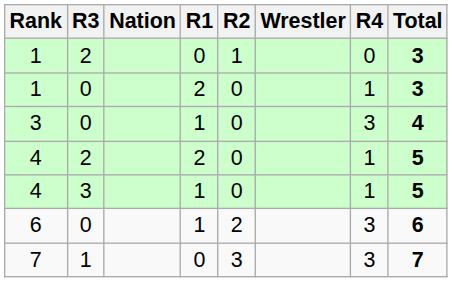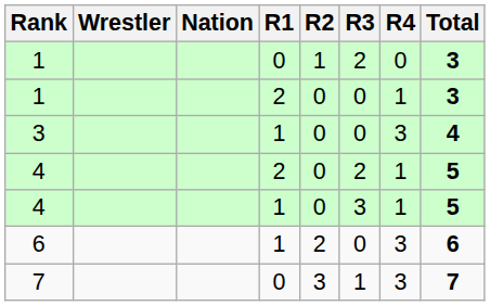 <table class="wikitable sortable" style="text-align:center;">
 <tr>
 <th>Rank</th>
-<th>R3</th>
+<th>Wrestler</th>
 <th>Nation</th>
 <th>R1</th>
 <th>R2</th>
-<th>Wrestler</th>
+<th>R3</th>
 <th>R4</th>
 <th>Total</th>
 </tr>
 <tr style="background:#cfc;">
 <td>1</td>
-<td>2</td>
+<td align=left></td>
 <td align=left></td>
 <td>0</td>
 <td>1</td>
-<td align=left></td>
+<td>2</td>
 <td>0</td>
 <td><strong>3</strong></td>
 </tr>
 <tr style="background:#cfc;">
 <td>1</td>
-<td>0</td>
+<td align=left></td>
 <td align=left></td>
 <td>2</td>
 <td>0</td>
-<td align=left></td>
+<td>0</td>
 <td>1</td>
 <td><strong>3</strong></td>
 </tr>
 <tr style="background:#cfc;">
 <td>3</td>
-<td>0</td>
+<td align=left></td>
 <td align=left></td>
 <td>1</td>
 <td>0</td>
-<td align=left></td>
+<td>0</td>
 <td>3</td>
 <td><strong>4</strong></td>
 </tr>
 <tr style="background:#cfc;">
 <td>4</td>
-<td>2</td>
+<td align=left></td>
 <td align=left></td>
 <td>2</td>
 <td>0</td>
-<td align=left></td>
+<td>2</td>
 <td>1</td>
 <td><strong>5</strong></td>
 </tr>
 <tr style="background:#cfc;">
 <td>4</td>
-<td>3</td>
+<td align=left></td>
 <td align=left></td>
 <td>1</td>
 <td>0</td>
-<td align=left></td>
+<td>3</td>
 <td>1</td>
 <td><strong>5</strong></td>
 </tr>
 <tr>
 <td>6</td>
-<td>0</td>
+<td align=left></td>
 <td align=left></td>
 <td>1</td>
 <td>2</td>
-<td align=left></td>
+<td>0</td>
 <td>3</td>
 <td><strong>6</strong></td>
 </tr>
 <tr>
 <td>7</td>
-<td>1</td>
+<td align=left></td>
 <td align=left></td>
 <td>0</td>
 <td>3</td>
-<td align=left></td>
+<td>1</td>
 <td>3</td>
 <td><strong>7</strong></td>
 </tr>
 </table>
